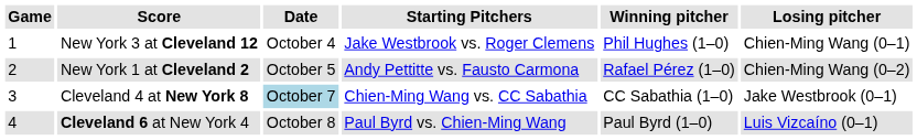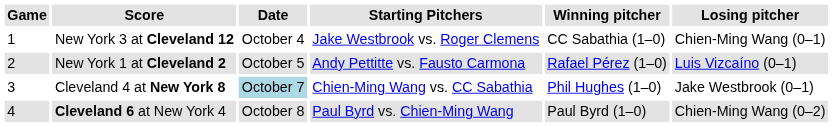 <table border="0" cellspacing="3" cellpadding="3">
 <tr style="background: #e3e3e3;">
 <th>Game</th>
 <th>Score</th>
 <th>Date</th>
 <th>Starting Pitchers</th>
 <th>Winning pitcher</th>
 <th>Losing pitcher</th>
 </tr>
 <tr>
 <td>1</td>
 <td>New York 3 at <strong>Cleveland 12</strong></td>
 <td>October 4</td>
 <td><a href='#'>Jake Westbrook</a> vs. <a href='#'>Roger Clemens</a></td>
-<td><a href='#'>Phil Hughes</a> (1–0)</td>
+<td>CC Sabathia (1–0)</td>
 <td>Chien-Ming Wang (0–1)</td>
 </tr>
 <tr style="background: #e3e3e3;">
 <td>2</td>
 <td>New York 1 at <strong>Cleveland 2</strong></td>
 <td>October 5</td>
 <td><a href='#'>Andy Pettitte</a> vs. <a href='#'>Fausto Carmona</a></td>
 <td><a href='#'>Rafael Pérez</a> (1–0)</td>
-<td>Chien-Ming Wang (0–2)</td>
+<td><a href='#'>Luis Vizcaíno</a> (0–1)</td>
 </tr>
 <tr>
 <td>3</td>
 <td>Cleveland 4 at <strong>New York 8</strong></td>
 <td style="background: lightblue;">October 7</td>
 <td><a href='#'>Chien-Ming Wang</a> vs. <a href='#'>CC Sabathia</a></td>
-<td>CC Sabathia (1–0)</td>
+<td><a href='#'>Phil Hughes</a> (1–0)</td>
 <td>Jake Westbrook (0–1)</td>
 </tr>
 <tr style="background: #e3e3e3;">
 <td>4</td>
 <td><strong>Cleveland 6</strong> at New York 4</td>
 <td>October 8</td>
 <td><a href='#'>Paul Byrd</a> vs. <a href='#'>Chien-Ming Wang</a></td>
 <td>Paul Byrd (1–0)</td>
-<td><a href='#'>Luis Vizcaíno</a> (0–1)</td>
+<td>Chien-Ming Wang (0–2)</td>
 </tr>
 <tr>
 </tr>
 </table>
